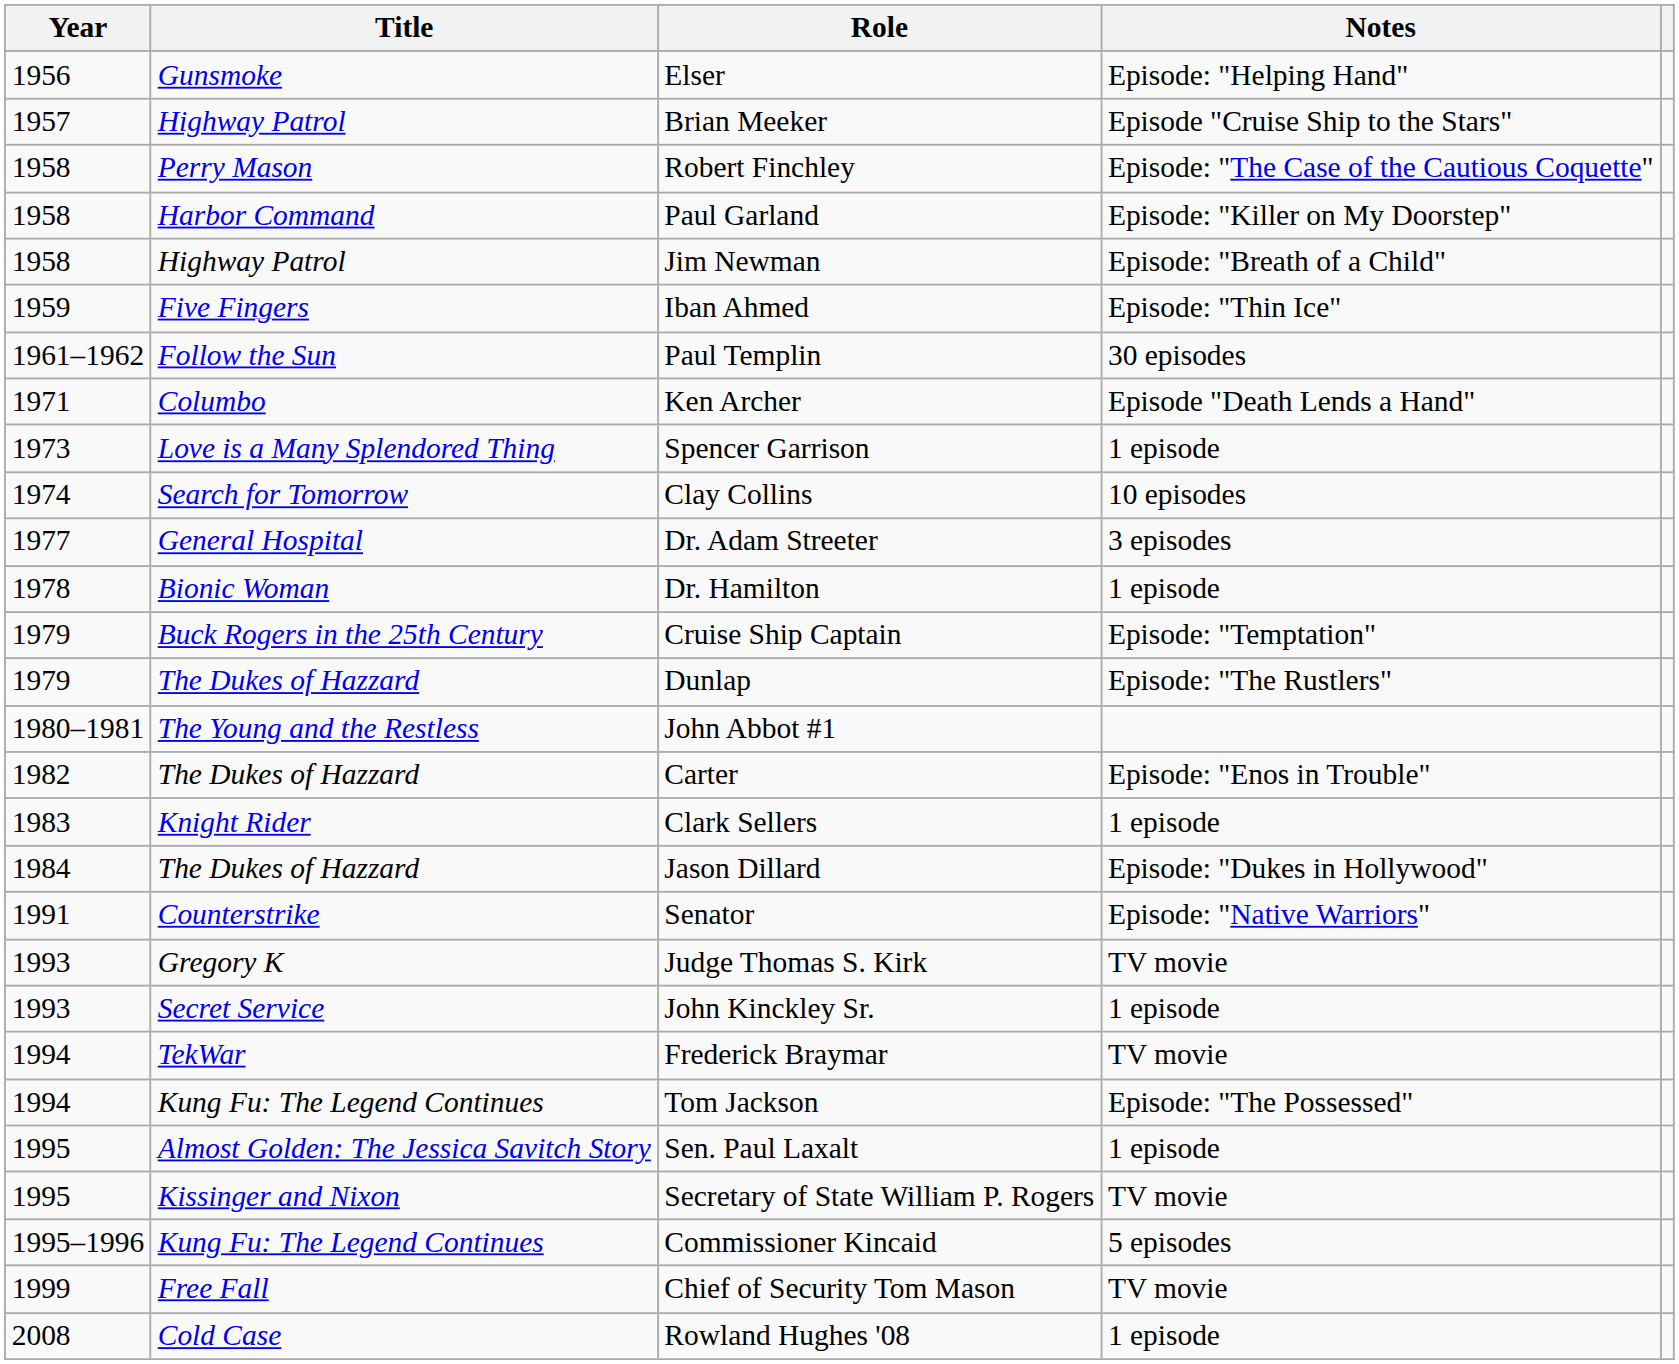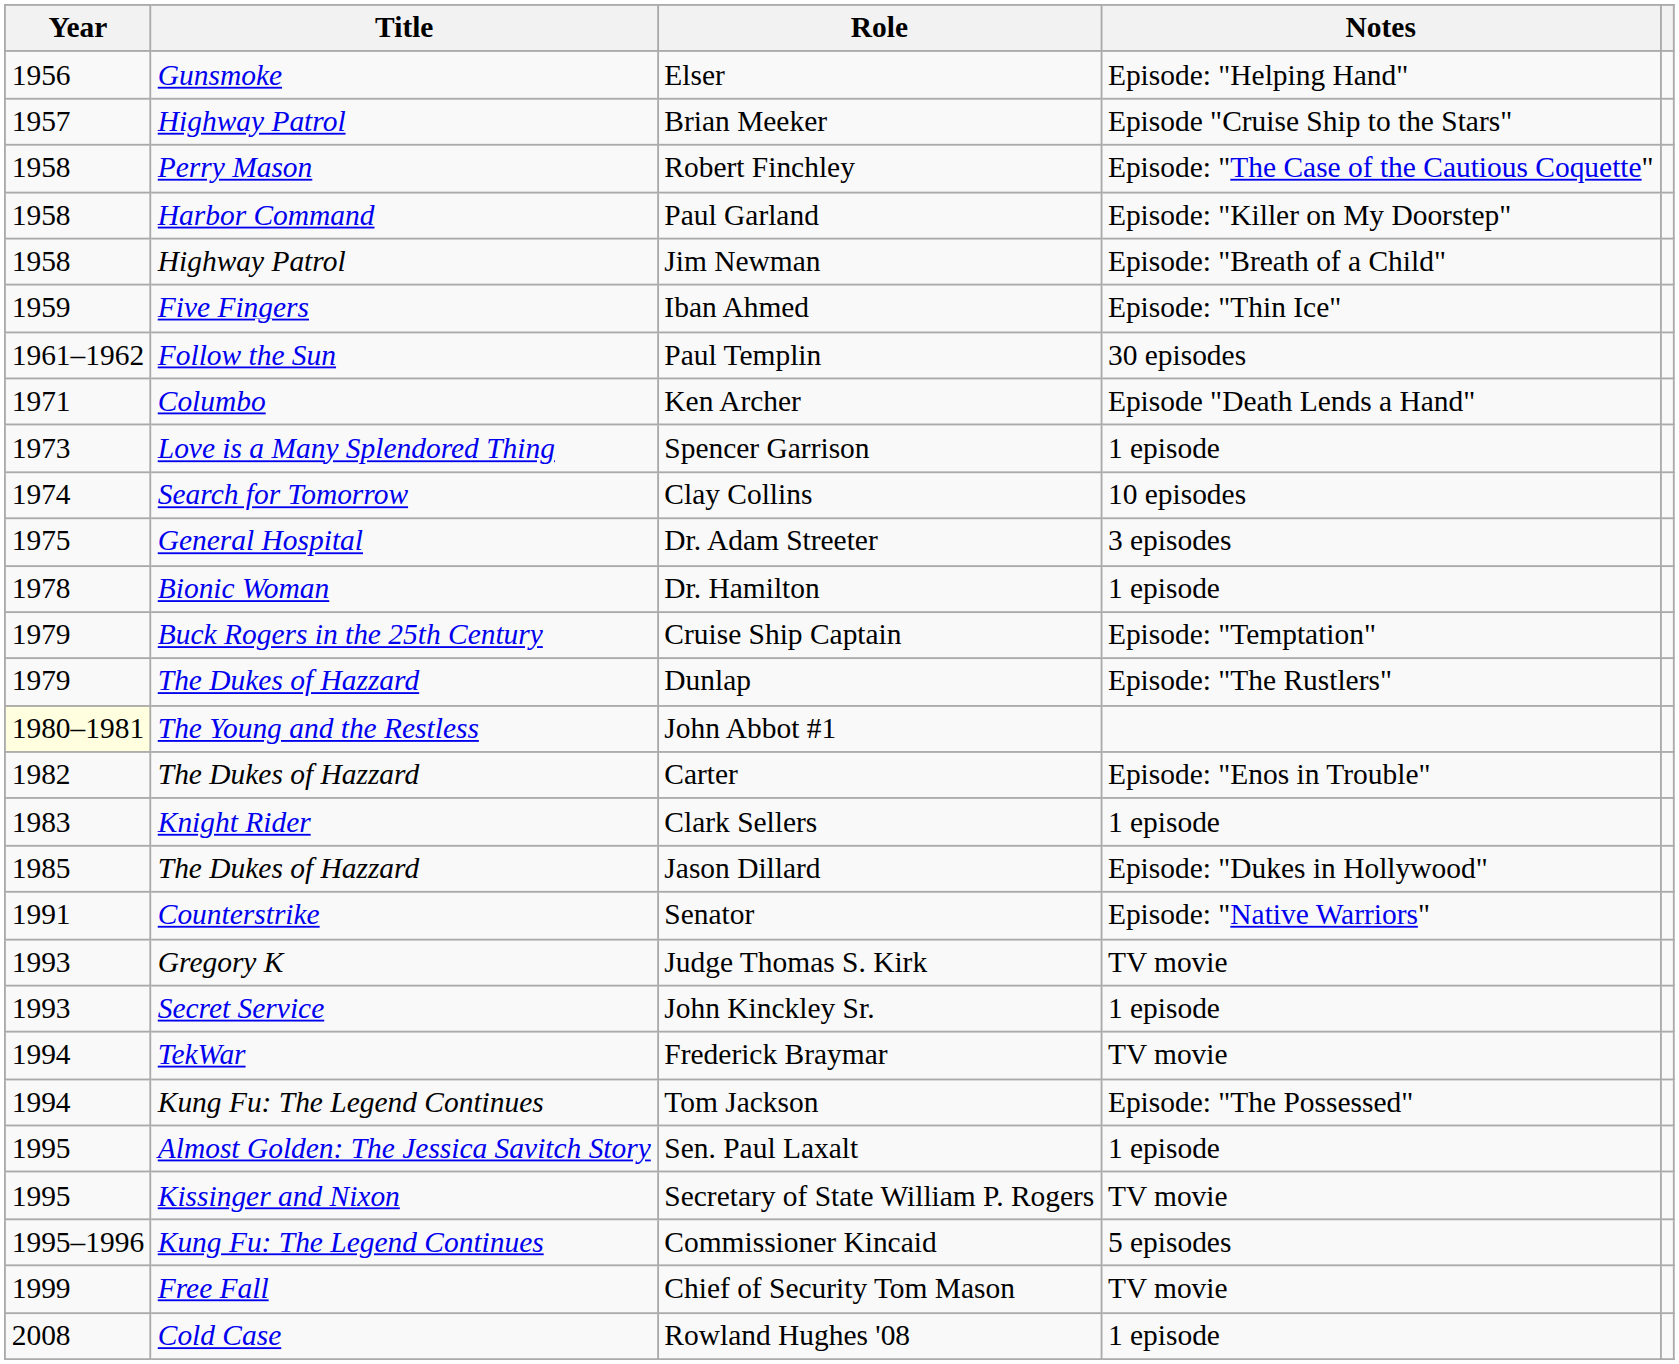 <table class="wikitable sortable">
 <tr>
 <th>Year</th>
 <th>Title</th>
 <th>Role</th>
 <th>Notes</th>
 <th scope="col" class="unsortable"></th>
 </tr>
 <tr>
 <td>1956</td>
 <td><em><a href='#'>Gunsmoke</a></em></td>
 <td>Elser</td>
 <td>Episode: "Helping Hand"</td>
 <td></td>
 </tr>
 <tr>
 <td>1957</td>
 <td><em><a href='#'>Highway Patrol</a></em></td>
 <td>Brian Meeker</td>
 <td>Episode "Cruise Ship to the Stars"</td>
 <td></td>
 </tr>
 <tr>
 <td>1958</td>
 <td><em><a href='#'>Perry Mason</a></em></td>
 <td>Robert Finchley</td>
 <td>Episode: "<a href='#'>The Case of the Cautious Coquette</a>"</td>
 <td></td>
 </tr>
 <tr>
 <td>1958</td>
 <td><em><a href='#'>Harbor Command</a></em></td>
 <td>Paul Garland</td>
 <td>Episode: "Killer on My Doorstep"</td>
 <td></td>
 </tr>
 <tr>
 <td>1958</td>
 <td><em>Highway Patrol</em></td>
 <td>Jim Newman</td>
 <td>Episode: "Breath of a Child"</td>
 <td></td>
 </tr>
 <tr>
 <td>1959</td>
 <td><em><a href='#'>Five Fingers</a></em></td>
 <td>Iban Ahmed</td>
 <td>Episode: "Thin Ice"</td>
 <td></td>
 </tr>
 <tr>
 <td>1961–1962</td>
 <td><em><a href='#'>Follow the Sun</a></em></td>
 <td>Paul Templin</td>
 <td>30 episodes</td>
 <td></td>
 </tr>
 <tr>
 <td>1971</td>
 <td><em><a href='#'>Columbo</a></em></td>
 <td>Ken Archer</td>
 <td>Episode "Death Lends a Hand"</td>
 <td></td>
 </tr>
 <tr>
 <td>1973</td>
 <td><em><a href='#'>Love is a Many Splendored Thing</a></em></td>
 <td>Spencer Garrison</td>
 <td>1 episode</td>
 <td></td>
 </tr>
 <tr>
 <td>1974</td>
 <td><em><a href='#'>Search for Tomorrow</a></em></td>
 <td>Clay Collins</td>
 <td>10 episodes</td>
 <td></td>
 </tr>
 <tr>
-<td>1977</td>
+<td>1975</td>
 <td><em><a href='#'>General Hospital</a></em></td>
 <td>Dr. Adam Streeter</td>
 <td>3 episodes</td>
 <td></td>
 </tr>
 <tr>
 <td>1978</td>
 <td><em><a href='#'>Bionic Woman</a></em></td>
 <td>Dr. Hamilton</td>
 <td>1 episode</td>
 <td></td>
 </tr>
 <tr>
 <td>1979</td>
 <td><em><a href='#'>Buck Rogers in the 25th Century</a></em></td>
 <td>Cruise Ship Captain</td>
 <td>Episode: "Temptation"</td>
 <td></td>
 </tr>
 <tr>
 <td>1979</td>
 <td><em><a href='#'>The Dukes of Hazzard</a></em></td>
 <td>Dunlap</td>
 <td>Episode: "The Rustlers"</td>
 <td></td>
 </tr>
 <tr>
-<td>1980–1981</td>
+<td style="background: lightyellow;">1980–1981</td>
 <td><em><a href='#'>The Young and the Restless</a></em></td>
 <td>John Abbot #1</td>
 <td></td>
 <td></td>
 </tr>
 <tr>
 <td>1982</td>
 <td><em>The Dukes of Hazzard</em></td>
 <td>Carter</td>
 <td>Episode: "Enos in Trouble"</td>
 <td></td>
 </tr>
 <tr>
 <td>1983</td>
 <td><em><a href='#'>Knight Rider</a></em></td>
 <td>Clark Sellers</td>
 <td>1 episode</td>
 <td></td>
 </tr>
 <tr>
-<td>1984</td>
+<td>1985</td>
 <td><em>The Dukes of Hazzard</em></td>
 <td>Jason Dillard</td>
 <td>Episode: "Dukes in Hollywood"</td>
 <td></td>
 </tr>
 <tr>
 <td>1991</td>
 <td><em><a href='#'>Counterstrike</a></em></td>
 <td>Senator</td>
 <td>Episode: "<a href='#'>Native Warriors</a>"</td>
 </tr>
 <tr>
 <td>1993</td>
 <td><em>Gregory K</em></td>
 <td>Judge Thomas S. Kirk</td>
 <td>TV movie</td>
 <td></td>
 </tr>
 <tr>
 <td>1993</td>
 <td><em><a href='#'>Secret Service</a></em></td>
 <td>John Kinckley Sr.</td>
 <td>1 episode</td>
 <td></td>
 </tr>
 <tr>
 <td>1994</td>
 <td><em><a href='#'>TekWar</a></em></td>
 <td>Frederick Braymar</td>
 <td>TV movie</td>
 <td></td>
 </tr>
 <tr>
 <td>1994</td>
 <td><em>Kung Fu: The Legend Continues</em></td>
 <td>Tom Jackson</td>
 <td>Episode: "The Possessed"</td>
 <td></td>
 </tr>
 <tr>
 <td>1995</td>
 <td><em><a href='#'>Almost Golden: The Jessica Savitch Story</a></em></td>
 <td>Sen. Paul Laxalt</td>
 <td>1 episode</td>
 <td></td>
 </tr>
 <tr>
 <td>1995</td>
 <td><em><a href='#'>Kissinger and Nixon</a></em></td>
 <td>Secretary of State William P. Rogers</td>
 <td>TV movie</td>
 <td></td>
 </tr>
 <tr>
 <td>1995–1996</td>
 <td><em><a href='#'>Kung Fu: The Legend Continues</a></em></td>
 <td>Commissioner Kincaid</td>
 <td>5 episodes</td>
 <td></td>
 </tr>
 <tr>
 <td>1999</td>
 <td><em><a href='#'>Free Fall</a></em></td>
 <td>Chief of Security Tom Mason</td>
 <td>TV movie</td>
 <td></td>
 </tr>
 <tr>
 <td>2008</td>
 <td><em><a href='#'>Cold Case</a></em></td>
 <td>Rowland Hughes '08</td>
 <td>1 episode</td>
 <td></td>
 </tr>
 </table>
